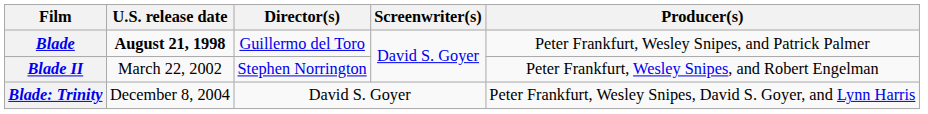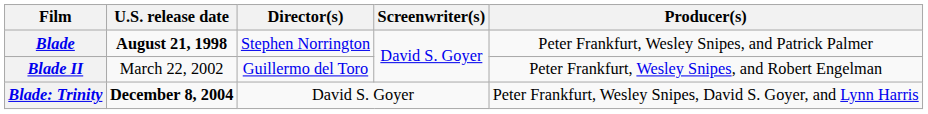 <table class="wikitable plainrowheaders"  style="text-align:center;">
 <tr>
 <th scope="col">Film</th>
 <th scope="col">U.S. release date</th>
 <th scope="col">Director(s)</th>
 <th scope="col">Screenwriter(s)</th>
 <th colspan="3" scope="col">Producer(s)</th>
 </tr>
 <tr>
 <th scope="row"><em><a href='#'>Blade</a></em></th>
 <td><strong>August 21, 1998</strong></td>
-<td><a href='#'>Guillermo del Toro</a></td>
+<td><a href='#'>Stephen Norrington</a></td>
 <td rowspan="2"><a href='#'>David S. Goyer</a></td>
 <td>Peter Frankfurt, Wesley Snipes, and Patrick Palmer</td>
 </tr>
 <tr>
 <th scope="row"><em><a href='#'>Blade II</a></em></th>
 <td>March 22, 2002</td>
-<td><a href='#'>Stephen Norrington</a></td>
+<td><a href='#'>Guillermo del Toro</a></td>
 <td>Peter Frankfurt, <a href='#'>Wesley Snipes</a>, and Robert Engelman</td>
 </tr>
 <tr>
 <th scope="row"><em><a href='#'>Blade: Trinity</a></em></th>
-<td>December 8, 2004</td>
+<td><strong>December 8, 2004</strong></td>
 <td colspan="2">David S. Goyer</td>
 <td>Peter Frankfurt, Wesley Snipes, David S. Goyer, and <a href='#'>Lynn Harris</a></td>
 </tr>
 </table>
